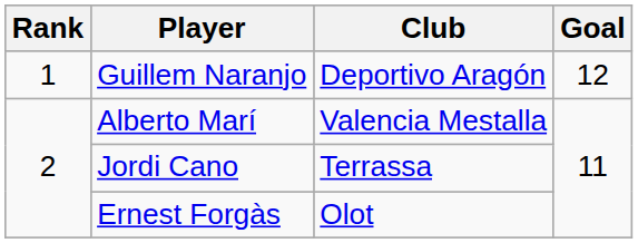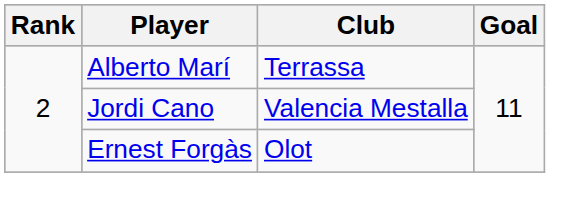 <table class="wikitable">
 <tr>
 <th>Rank</th>
 <th>Player</th>
 <th>Club</th>
 <th>Goal</th>
 </tr>
 <tr>
-<td align="center">1</td>
-<td> <a href='#'>Guillem Naranjo</a></td>
-<td><a href='#'>Deportivo Aragón</a></td>
-<td align="center">12</td>
-</tr>
-<tr>
 <td rowspan="3" align="center">2</td>
 <td> <a href='#'>Alberto Marí</a></td>
-<td><a href='#'>Valencia Mestalla</a></td>
+<td><a href='#'>Terrassa</a></td>
 <td rowspan="3" align="center">11</td>
 </tr>
 <tr>
 <td> <a href='#'>Jordi Cano</a></td>
-<td><a href='#'>Terrassa</a></td>
+<td><a href='#'>Valencia Mestalla</a></td>
 </tr>
 <tr>
 <td> <a href='#'>Ernest Forgàs</a></td>
 <td><a href='#'>Olot</a></td>
 </tr>
 </table>
